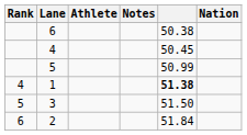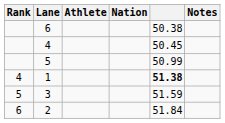 <table class="wikitable sortable" style="text-align:center">
 <tr>
 <th scope="col">Rank</th>
 <th scope="col">Lane</th>
 <th scope="col">Athlete</th>
+<th scope="col">Nation</th>
+<th scope="col"></th>
 <th scope="col">Notes</th>
-<th scope="col"></th>
-<th scope="col">Nation</th>
 </tr>
 <tr>
 <td></td>
 <td>6</td>
 <td style="text-align:left"></td>
+<td style="text-align:left"></td>
+<td>50.38</td>
 <td></td>
-<td>50.38</td>
-<td style="text-align:left"></td>
 </tr>
 <tr>
 <td></td>
 <td>4</td>
 <td style="text-align:left"></td>
+<td style="text-align:left"></td>
+<td>50.45</td>
 <td></td>
-<td>50.45</td>
-<td style="text-align:left"></td>
 </tr>
 <tr>
 <td></td>
 <td>5</td>
 <td style="text-align:left"></td>
+<td style="text-align:left"></td>
+<td>50.99</td>
 <td></td>
-<td>50.99</td>
-<td style="text-align:left"></td>
 </tr>
 <tr>
 <td>4</td>
 <td>1</td>
 <td style="text-align:left"></td>
+<td style="text-align:left"></td>
+<td><strong>51.38</strong></td>
 <td></td>
-<td><strong>51.38</strong></td>
-<td style="text-align:left"></td>
 </tr>
 <tr>
 <td>5</td>
 <td>3</td>
 <td style="text-align:left"></td>
+<td style="text-align:left"></td>
+<td>51.59</td>
 <td></td>
-<td>51.50</td>
-<td style="text-align:left"></td>
 </tr>
 <tr>
 <td>6</td>
 <td>2</td>
 <td style="text-align:left"></td>
+<td style="text-align:left"></td>
+<td>51.84</td>
 <td></td>
-<td>51.84</td>
-<td style="text-align:left"></td>
 </tr>
 </table>
